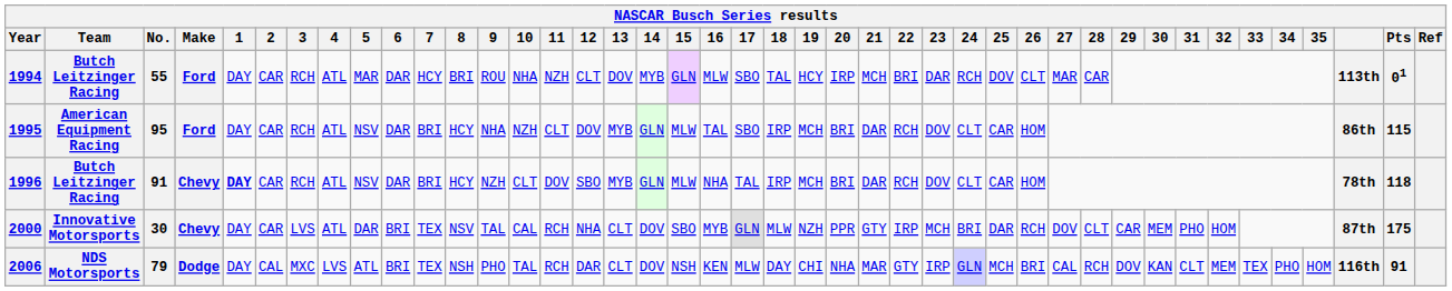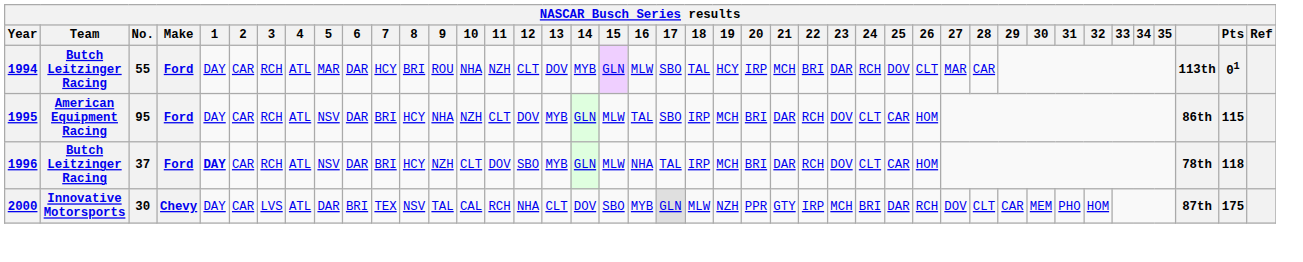 <table class="wikitable" style="text-align:center; font-size:75%">
 <tr>
 <th colspan=42><a href='#'>NASCAR Busch Series</a> results</th>
 </tr>
 <tr>
 <th>Year</th>
 <th>Team</th>
 <th>No.</th>
 <th>Make</th>
 <th>1</th>
 <th>2</th>
 <th>3</th>
 <th>4</th>
 <th>5</th>
 <th>6</th>
 <th>7</th>
 <th>8</th>
 <th>9</th>
 <th>10</th>
 <th>11</th>
 <th>12</th>
 <th>13</th>
 <th>14</th>
 <th>15</th>
 <th>16</th>
 <th>17</th>
 <th>18</th>
 <th>19</th>
 <th>20</th>
 <th>21</th>
 <th>22</th>
 <th>23</th>
 <th>24</th>
 <th>25</th>
 <th>26</th>
 <th>27</th>
 <th>28</th>
 <th>29</th>
 <th>30</th>
 <th>31</th>
 <th>32</th>
 <th>33</th>
 <th>34</th>
 <th>35</th>
 <th></th>
 <th>Pts</th>
 <th>Ref</th>
 </tr>
 <tr>
 <th><a href='#'>1994</a></th>
 <th><a href='#'>Butch Leitzinger Racing</a></th>
 <th>55</th>
 <th><a href='#'>Ford</a></th>
 <td><a href='#'>DAY</a></td>
 <td><a href='#'>CAR</a></td>
 <td><a href='#'>RCH</a></td>
 <td><a href='#'>ATL</a></td>
 <td><a href='#'>MAR</a></td>
 <td><a href='#'>DAR</a></td>
 <td><a href='#'>HCY</a></td>
 <td><a href='#'>BRI</a></td>
 <td><a href='#'>ROU</a></td>
 <td><a href='#'>NHA</a></td>
 <td><a href='#'>NZH</a></td>
 <td><a href='#'>CLT</a></td>
 <td><a href='#'>DOV</a></td>
 <td><a href='#'>MYB</a></td>
 <td style="background:#EFCFFF;"><a href='#'>GLN</a><br></td>
 <td><a href='#'>MLW</a></td>
 <td><a href='#'>SBO</a></td>
 <td><a href='#'>TAL</a></td>
 <td><a href='#'>HCY</a></td>
 <td><a href='#'>IRP</a></td>
 <td><a href='#'>MCH</a></td>
 <td><a href='#'>BRI</a></td>
 <td><a href='#'>DAR</a></td>
 <td><a href='#'>RCH</a></td>
 <td><a href='#'>DOV</a></td>
 <td><a href='#'>CLT</a></td>
 <td><a href='#'>MAR</a></td>
 <td><a href='#'>CAR</a></td>
 <td colspan=7></td>
 <th>113th</th>
 <th>0<sup>1</sup></th>
 <th></th>
 </tr>
 <tr>
 <th><a href='#'>1995</a></th>
 <th><a href='#'>American Equipment Racing</a></th>
 <th>95</th>
 <th><a href='#'>Ford</a></th>
 <td><a href='#'>DAY</a></td>
 <td><a href='#'>CAR</a></td>
 <td><a href='#'>RCH</a></td>
 <td><a href='#'>ATL</a></td>
 <td><a href='#'>NSV</a></td>
 <td><a href='#'>DAR</a></td>
 <td><a href='#'>BRI</a></td>
 <td><a href='#'>HCY</a></td>
 <td><a href='#'>NHA</a></td>
 <td><a href='#'>NZH</a></td>
 <td><a href='#'>CLT</a></td>
 <td><a href='#'>DOV</a></td>
 <td><a href='#'>MYB</a></td>
 <td style="background:#DFFFDF;"><a href='#'>GLN</a><br></td>
 <td><a href='#'>MLW</a></td>
 <td><a href='#'>TAL</a></td>
 <td><a href='#'>SBO</a></td>
 <td><a href='#'>IRP</a></td>
 <td><a href='#'>MCH</a></td>
 <td><a href='#'>BRI</a></td>
 <td><a href='#'>DAR</a></td>
 <td><a href='#'>RCH</a></td>
 <td><a href='#'>DOV</a></td>
 <td><a href='#'>CLT</a></td>
 <td><a href='#'>CAR</a></td>
 <td><a href='#'>HOM</a></td>
 <td colspan=9></td>
 <th>86th</th>
 <th>115</th>
 <th></th>
 </tr>
 <tr>
 <th><a href='#'>1996</a></th>
 <th><a href='#'>Butch Leitzinger Racing</a></th>
-<th>91</th>
-<th><a href='#'>Chevy</a></th>
+<th>37</th>
+<th><a href='#'>Ford</a></th>
 <td><strong><a href='#'>DAY</a></strong></td>
 <td><a href='#'>CAR</a></td>
 <td><a href='#'>RCH</a></td>
 <td><a href='#'>ATL</a></td>
 <td><a href='#'>NSV</a></td>
 <td><a href='#'>DAR</a></td>
 <td><a href='#'>BRI</a></td>
 <td><a href='#'>HCY</a></td>
 <td><a href='#'>NZH</a></td>
 <td><a href='#'>CLT</a></td>
 <td><a href='#'>DOV</a></td>
 <td><a href='#'>SBO</a></td>
 <td><a href='#'>MYB</a></td>
 <td style="background:#DFFFDF;"><a href='#'>GLN</a><br></td>
 <td><a href='#'>MLW</a></td>
 <td><a href='#'>NHA</a></td>
 <td><a href='#'>TAL</a></td>
 <td><a href='#'>IRP</a></td>
 <td><a href='#'>MCH</a></td>
 <td><a href='#'>BRI</a></td>
 <td><a href='#'>DAR</a></td>
 <td><a href='#'>RCH</a></td>
 <td><a href='#'>DOV</a></td>
 <td><a href='#'>CLT</a></td>
 <td><a href='#'>CAR</a></td>
 <td><a href='#'>HOM</a></td>
 <td colspan=9></td>
 <th>78th</th>
 <th>118</th>
 <th></th>
 </tr>
 <tr>
 <th><a href='#'>2000</a></th>
 <th><a href='#'>Innovative Motorsports</a></th>
 <th>30</th>
 <th><a href='#'>Chevy</a></th>
 <td><a href='#'>DAY</a></td>
 <td><a href='#'>CAR</a></td>
 <td><a href='#'>LVS</a></td>
 <td><a href='#'>ATL</a></td>
 <td><a href='#'>DAR</a></td>
 <td><a href='#'>BRI</a></td>
 <td><a href='#'>TEX</a></td>
 <td><a href='#'>NSV</a></td>
 <td><a href='#'>TAL</a></td>
 <td><a href='#'>CAL</a></td>
 <td><a href='#'>RCH</a></td>
 <td><a href='#'>NHA</a></td>
 <td><a href='#'>CLT</a></td>
 <td><a href='#'>DOV</a></td>
 <td><a href='#'>SBO</a></td>
 <td><a href='#'>MYB</a></td>
 <td style="background:#DFDFDF;"><a href='#'>GLN</a><br></td>
 <td><a href='#'>MLW</a></td>
 <td><a href='#'>NZH</a></td>
 <td><a href='#'>PPR</a></td>
 <td><a href='#'>GTY</a></td>
 <td><a href='#'>IRP</a></td>
 <td><a href='#'>MCH</a></td>
 <td><a href='#'>BRI</a></td>
 <td><a href='#'>DAR</a></td>
 <td><a href='#'>RCH</a></td>
 <td><a href='#'>DOV</a></td>
 <td><a href='#'>CLT</a></td>
 <td><a href='#'>CAR</a></td>
 <td><a href='#'>MEM</a></td>
 <td><a href='#'>PHO</a></td>
 <td><a href='#'>HOM</a></td>
 <td colspan=3></td>
 <th>87th</th>
 <th>175</th>
 <th></th>
 </tr>
-<tr>
-<th><a href='#'>2006</a></th>
-<th><a href='#'>NDS Motorsports</a></th>
-<th>79</th>
-<th><a href='#'>Dodge</a></th>
-<td><a href='#'>DAY</a></td>
-<td><a href='#'>CAL</a></td>
-<td><a href='#'>MXC</a></td>
-<td><a href='#'>LVS</a></td>
-<td><a href='#'>ATL</a></td>
-<td><a href='#'>BRI</a></td>
-<td><a href='#'>TEX</a></td>
-<td><a href='#'>NSH</a></td>
-<td><a href='#'>PHO</a></td>
-<td><a href='#'>TAL</a></td>
-<td><a href='#'>RCH</a></td>
-<td><a href='#'>DAR</a></td>
-<td><a href='#'>CLT</a></td>
-<td><a href='#'>DOV</a></td>
-<td><a href='#'>NSH</a></td>
-<td><a href='#'>KEN</a></td>
-<td><a href='#'>MLW</a></td>
-<td><a href='#'>DAY</a></td>
-<td><a href='#'>CHI</a></td>
-<td><a href='#'>NHA</a></td>
-<td><a href='#'>MAR</a></td>
-<td><a href='#'>GTY</a></td>
-<td><a href='#'>IRP</a></td>
-<td style="background:#CFCFFF;"><a href='#'>GLN</a><br></td>
-<td><a href='#'>MCH</a></td>
-<td><a href='#'>BRI</a></td>
-<td><a href='#'>CAL</a></td>
-<td><a href='#'>RCH</a></td>
-<td><a href='#'>DOV</a></td>
-<td><a href='#'>KAN</a></td>
-<td><a href='#'>CLT</a></td>
-<td><a href='#'>MEM</a></td>
-<td><a href='#'>TEX</a></td>
-<td><a href='#'>PHO</a></td>
-<td><a href='#'>HOM</a></td>
-<th>116th</th>
-<th>91</th>
-<th></th>
-</tr>
 </table>
